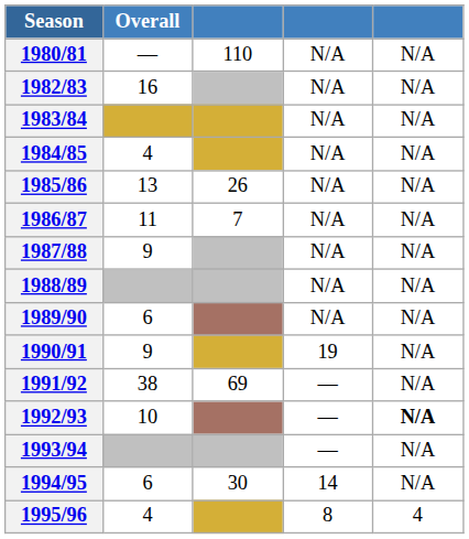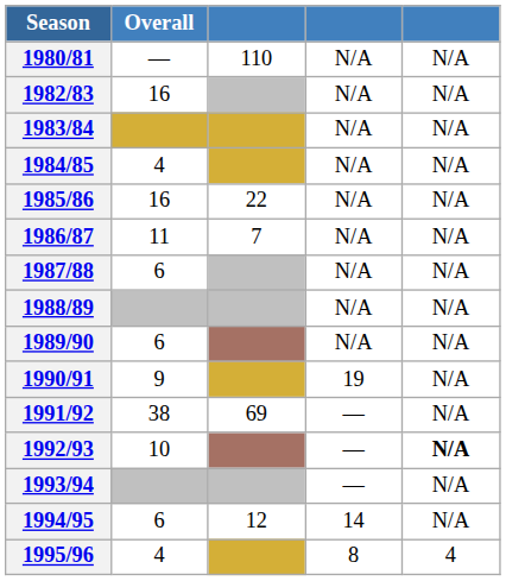 <table class="wikitable" style="font-size:86%; text-align:center; border:grey solid 1px; border-collapse:collapse; background:#ffffff;">
 <tr>
 <th style="background-color:#369; color:white; width:60px;"> Season </th>
 <th style="background-color:#4180be; color:white; width:55px;">Overall</th>
 <th style="background-color:#4180be; color:white; width:55px;"></th>
 <th style="background-color:#4180be; color:white; width:55px;"></th>
 <th style="background-color:#4180be; color:white; width:55px;"></th>
 </tr>
 <tr>
 <th scope=row align=center><a href='#'>1980/81</a></th>
 <td align=center>—</td>
 <td align=center>110</td>
 <td align=center>N/A</td>
 <td align=center>N/A</td>
 </tr>
 <tr>
 <th scope=row align=center><a href='#'>1982/83</a></th>
 <td align=center>16</td>
 <td align=center bgcolor=silver></td>
 <td align=center>N/A</td>
 <td align=center>N/A</td>
 </tr>
 <tr>
 <th scope=row align=center><a href='#'>1983/84</a></th>
 <td align=center bgcolor=#D4AF37></td>
 <td align=center bgcolor=#D4AF37></td>
 <td align=center>N/A</td>
 <td align=center>N/A</td>
 </tr>
 <tr>
 <th scope=row align=center><a href='#'>1984/85</a></th>
 <td align=center>4</td>
 <td align=center bgcolor=#D4AF37></td>
 <td align=center>N/A</td>
 <td align=center>N/A</td>
 </tr>
 <tr>
 <th scope=row align=center><a href='#'>1985/86</a></th>
-<td align=center>13</td>
-<td align=center>26</td>
+<td align=center>16</td>
+<td align=center>22</td>
 <td align=center>N/A</td>
 <td align=center>N/A</td>
 </tr>
 <tr>
 <th scope=row align=center><a href='#'>1986/87</a></th>
 <td align=center>11</td>
 <td align=center>7</td>
 <td align=center>N/A</td>
 <td align=center>N/A</td>
 </tr>
 <tr>
 <th scope=row align=center><a href='#'>1987/88</a></th>
-<td align=center>9</td>
+<td align=center>6</td>
 <td align=center bgcolor=silver></td>
 <td align=center>N/A</td>
 <td align=center>N/A</td>
 </tr>
 <tr>
 <th scope=row align=center><a href='#'>1988/89</a></th>
 <td align=center bgcolor=silver></td>
 <td align=center bgcolor=silver></td>
 <td align=center>N/A</td>
 <td align=center>N/A</td>
 </tr>
 <tr>
 <th scope=row align=center><a href='#'>1989/90</a></th>
 <td align=center>6</td>
 <td align=center bgcolor=#A57164></td>
 <td align=center>N/A</td>
 <td align=center>N/A</td>
 </tr>
 <tr>
 <th scope=row align=center><a href='#'>1990/91</a></th>
 <td align=center>9</td>
 <td align=center bgcolor=#D4AF37></td>
 <td align=center>19</td>
 <td align=center>N/A</td>
 </tr>
 <tr>
 <th scope=row align=center><a href='#'>1991/92</a></th>
 <td align=center>38</td>
 <td align=center>69</td>
 <td align=center>—</td>
 <td align=center>N/A</td>
 </tr>
 <tr>
 <th scope=row align=center><a href='#'>1992/93</a></th>
 <td align=center>10</td>
 <td align=center bgcolor=#A57164></td>
 <td align=center>—</td>
 <td align=center><strong>N/A</strong></td>
 </tr>
 <tr>
 <th scope=row align=center><a href='#'>1993/94</a></th>
 <td align=center bgcolor=silver></td>
 <td align=center bgcolor=silver></td>
 <td align=center>—</td>
 <td align=center>N/A</td>
 </tr>
 <tr>
 <th scope=row align=center><a href='#'>1994/95</a></th>
 <td align=center>6</td>
-<td align=center>30</td>
+<td align=center>12</td>
 <td align=center>14</td>
 <td align=center>N/A</td>
 </tr>
 <tr>
 <th scope=row align=center><a href='#'>1995/96</a></th>
 <td align=center>4</td>
 <td align=center bgcolor=#D4AF37></td>
 <td align=center>8</td>
 <td align=center>4</td>
 </tr>
 </table>
